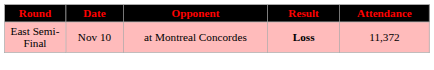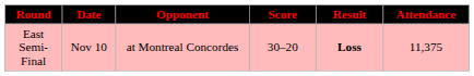 <table class="wikitable sortable sortable">
 <tr>
 <th style="background:#000; color:#f00; width:8%;">Round</th>
 <th style="background:#000; color:#f00; width:8%;">Date</th>
 <th style="background:#000; color:#f00; width:20%;">Opponent</th>
+<th style="background:#000; color:#f00; width:10%;">Score</th>
 <th style="background:#000; color:#f00; width:10%;">Result</th>
 <th style="background:#000; color:#f00; width:10%;">Attendance</th>
 </tr>
 <tr style="text-align:center; background:#fbb;">
 <td>East Semi-Final</td>
 <td>Nov 10</td>
 <td>at Montreal Concordes</td>
+<td>30–20</td>
 <td><strong>Loss</strong></td>
-<td>11,372</td>
+<td>11,375</td>
 </tr>
 </table>
